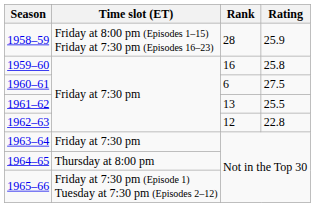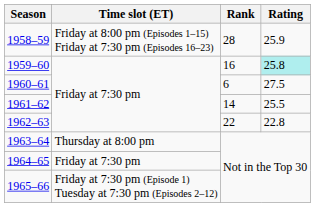 <table class="wikitable">
 <tr>
 <th>Season</th>
 <th>Time slot (ET)</th>
 <th>Rank</th>
 <th>Rating</th>
 </tr>
 <tr>
 <td><a href='#'>1958–59</a></td>
 <td>Friday at 8:00 pm <small>(Episodes 1–15)</small><br>Friday at 7:30 pm <small>(Episodes 16–23)</small></td>
 <td>28</td>
 <td>25.9</td>
 </tr>
 <tr>
 <td><a href='#'>1959–60</a></td>
 <td rowspan="4">Friday at 7:30 pm</td>
 <td>16</td>
-<td>25.8</td>
+<td style="background: paleturquoise;">25.8</td>
 </tr>
 <tr>
 <td><a href='#'>1960–61</a></td>
 <td>6</td>
 <td>27.5</td>
 </tr>
 <tr>
 <td><a href='#'>1961–62</a></td>
-<td>13</td>
+<td>14</td>
 <td>25.5</td>
 </tr>
 <tr>
 <td><a href='#'>1962–63</a></td>
-<td>12</td>
+<td>22</td>
 <td>22.8</td>
 </tr>
 <tr>
 <td><a href='#'>1963–64</a></td>
-<td>Friday at 7:30 pm</td>
+<td>Thursday at 8:00 pm</td>
 <td colspan="2" rowspan="3">Not in the Top 30</td>
 </tr>
 <tr>
 <td><a href='#'>1964–65</a></td>
-<td>Thursday at 8:00 pm</td>
+<td>Friday at 7:30 pm</td>
 </tr>
 <tr>
 <td><a href='#'>1965–66</a></td>
 <td>Friday at 7:30 pm <small>(Episode 1)</small><br>Tuesday at 7:30 pm <small>(Episodes 2–12)</small></td>
 </tr>
 </table>
